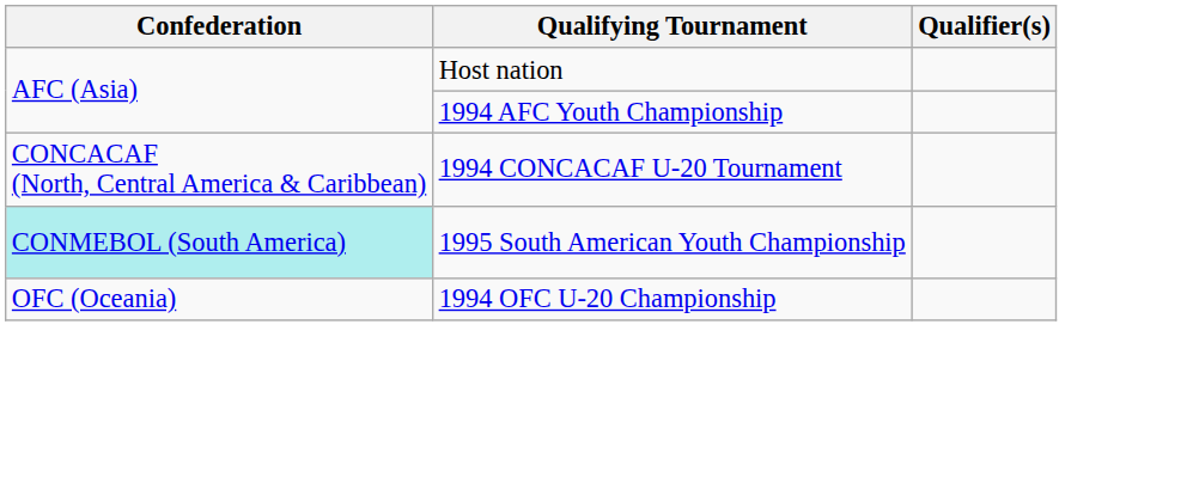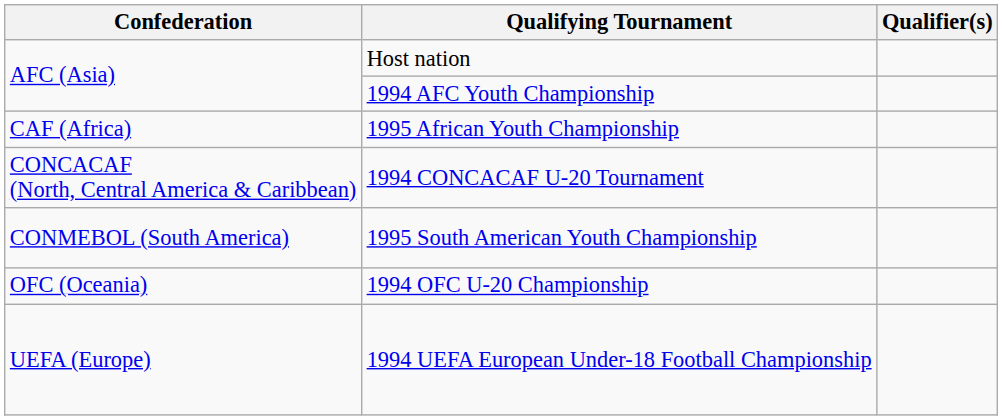 <table class=wikitable>
 <tr>
 <th>Confederation</th>
 <th>Qualifying Tournament</th>
 <th>Qualifier(s)</th>
 </tr>
 <tr>
 <td rowspan=2><a href='#'>AFC (Asia)</a></td>
 <td>Host nation</td>
 <td></td>
 </tr>
 <tr>
 <td><a href='#'>1994 AFC Youth Championship</a></td>
 <td> <br> </td>
 </tr>
 <tr>
+<td><a href='#'>CAF (Africa)</a></td>
+<td><a href='#'>1995 African Youth Championship</a></td>
+<td> <br> </td>
+</tr>
+<tr>
 <td><a href='#'>CONCACAF <br> (North, Central America & Caribbean)</a></td>
 <td><a href='#'>1994 CONCACAF U-20 Tournament</a></td>
 <td> <br> </td>
 </tr>
 <tr>
-<td style="background: paleturquoise;"><a href='#'>CONMEBOL (South America)</a></td>
+<td><a href='#'>CONMEBOL (South America)</a></td>
 <td><a href='#'>1995 South American Youth Championship</a></td>
 <td> <br>  <br> </td>
 </tr>
 <tr>
 <td><a href='#'>OFC (Oceania)</a></td>
 <td><a href='#'>1994 OFC U-20 Championship</a></td>
 <td></td>
 </tr>
+<tr>
+<td><a href='#'>UEFA (Europe)</a></td>
+<td><a href='#'>1994 UEFA European Under-18 Football Championship</a></td>
+<td> <br>  <br>  <br>  <br> </td>
+</tr>
 </table>
